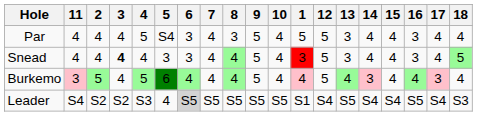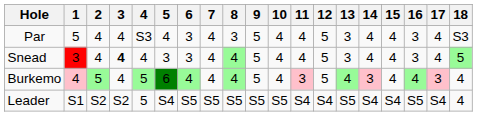 <table class="wikitable" style="text-align:center">
 <tr>
 <th>Hole</th>
-<th>11</th>
+<th> 1 </th>
 <th> 2 </th>
 <th> 3 </th>
 <th> 4 </th>
 <th> 5 </th>
 <th> 6 </th>
 <th> 7 </th>
 <th> 8 </th>
 <th> 9 </th>
 <th>10</th>
-<th> 1 </th>
+<th>11</th>
 <th>12</th>
 <th>13</th>
 <th>14</th>
 <th>15</th>
 <th>16</th>
 <th>17</th>
 <th>18</th>
 </tr>
 <tr>
 <td>Par</td>
+<td>5</td>
 <td>4</td>
 <td>4</td>
+<td>S3</td>
 <td>4</td>
-<td>5</td>
-<td>S4</td>
 <td>3</td>
 <td>4</td>
 <td>3</td>
 <td>5</td>
 <td>4</td>
-<td>5</td>
+<td>4</td>
 <td>5</td>
 <td>3</td>
 <td>4</td>
 <td>4</td>
 <td>3</td>
 <td>4</td>
-<td>4</td>
+<td>S3</td>
 </tr>
 <tr>
 <td align=left> Snead</td>
-<td>4</td>
+<td style="background: Red;">3</td>
 <td>4</td>
 <td><strong>4</strong></td>
 <td>4</td>
 <td>3</td>
 <td>3</td>
 <td>4</td>
 <td style="background: PaleGreen;">4</td>
 <td>5</td>
 <td>4</td>
-<td style="background: Red;">3</td>
+<td>4</td>
 <td>5</td>
 <td>3</td>
 <td>4</td>
 <td>4</td>
 <td>3</td>
 <td>4</td>
 <td style="background: PaleGreen;">5</td>
 </tr>
 <tr>
 <td align=left> Burkemo</td>
-<td style="background: Pink;">3</td>
+<td style="background: Pink;">4</td>
 <td style="background: PaleGreen;">5</td>
 <td>4</td>
 <td style="background: PaleGreen;">5</td>
 <td style="background: Green;">6</td>
 <td style="background: PaleGreen;">4</td>
 <td>4</td>
 <td style="background: PaleGreen;">4</td>
 <td>5</td>
 <td>4</td>
-<td style="background: Pink;">4</td>
+<td style="background: Pink;">3</td>
 <td>5</td>
 <td style="background: PaleGreen;">4</td>
 <td style="background: Pink;">3</td>
 <td>4</td>
 <td style="background: PaleGreen;">4</td>
 <td style="background: Pink;">3</td>
 <td>4</td>
 </tr>
 <tr>
 <td align=left>Leader</td>
-<td>S4</td>
+<td>S1</td>
 <td>S2</td>
 <td>S2</td>
-<td>S3</td>
-<td>4</td>
-<td style="background: lightgrey;">S5</td>
+<td>5</td>
+<td>S4</td>
 <td>S5</td>
 <td>S5</td>
 <td>S5</td>
 <td>S5</td>
-<td>S1</td>
+<td>S5</td>
+<td>S4</td>
 <td>S4</td>
 <td>S5</td>
 <td>S4</td>
 <td>S4</td>
 <td>S5</td>
 <td>S4</td>
-<td>S3</td>
+<td>4</td>
 </tr>
 </table>
